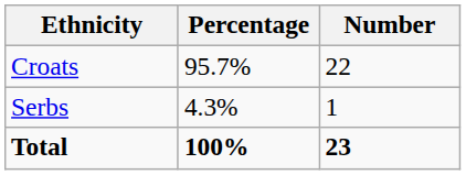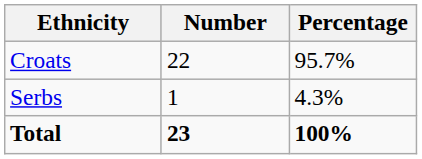 <table class="wikitable">
 <tr>
 <th width="100px">Ethnicity</th>
+<th width="80px">Number</th>
 <th width="80px">Percentage</th>
-<th width="80px">Number</th>
 </tr>
 <tr>
 <td><a href='#'>Croats</a></td>
+<td>22</td>
 <td>95.7%</td>
-<td>22</td>
 </tr>
 <tr>
 <td><a href='#'>Serbs</a></td>
+<td>1</td>
 <td>4.3%</td>
-<td>1</td>
 </tr>
 <tr>
 <td><strong>Total</strong></td>
+<td><strong>23</strong></td>
 <td><strong>100%</strong></td>
-<td><strong>23</strong></td>
 </tr>
 </table>
